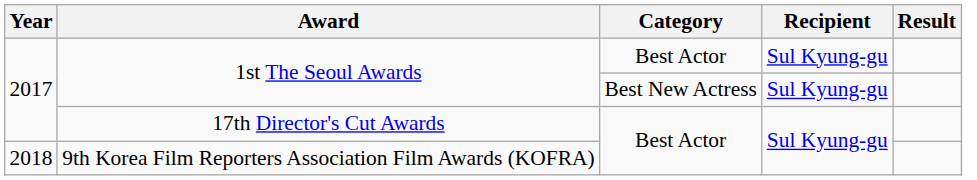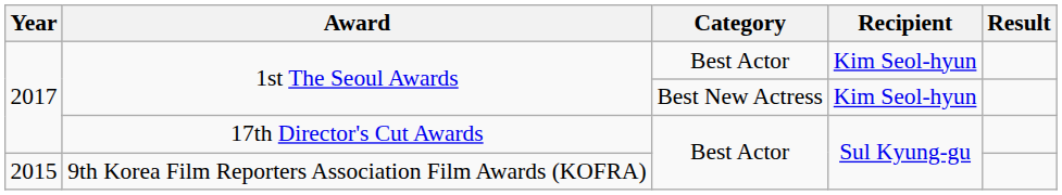 <table class="wikitable sortable" style="text-align:center;">
 <tr>
 <th>Year</th>
 <th>Award</th>
 <th>Category</th>
 <th>Recipient</th>
 <th>Result</th>
 </tr>
 <tr>
 <td rowspan=3>2017</td>
 <td rowspan=2>1st <a href='#'>The Seoul Awards</a></td>
 <td>Best Actor</td>
-<td><a href='#'>Sul Kyung-gu</a></td>
+<td><a href='#'>Kim Seol-hyun</a></td>
 <td></td>
 </tr>
 <tr>
 <td>Best New Actress</td>
-<td><a href='#'>Sul Kyung-gu</a></td>
+<td><a href='#'>Kim Seol-hyun</a></td>
 <td></td>
 </tr>
 <tr>
 <td>17th <a href='#'>Director's Cut Awards</a></td>
 <td rowspan=2>Best Actor</td>
 <td rowspan=2><a href='#'>Sul Kyung-gu</a></td>
 <td></td>
 </tr>
 <tr>
-<td rowspan=1>2018</td>
+<td rowspan=1>2015</td>
 <td>9th Korea Film Reporters Association Film Awards (KOFRA)</td>
 <td></td>
 </tr>
 </table>
